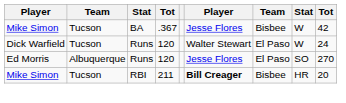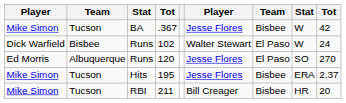 <table class="wikitable">
 <tr>
 <th>Player</th>
 <th>Team</th>
 <th>Stat</th>
 <th>Tot</th>
 <th></th>
 <th>Player</th>
 <th>Team</th>
 <th>Stat</th>
 <th>Tot</th>
 </tr>
 <tr>
 <td><a href='#'>Mike Simon</a></td>
 <td>Tucson</td>
 <td>BA</td>
 <td>.367</td>
 <td></td>
 <td><a href='#'>Jesse Flores</a></td>
 <td>Bisbee</td>
 <td>W</td>
 <td>42</td>
 </tr>
 <tr>
 <td>Dick Warfield</td>
-<td>Tucson</td>
+<td>Bisbee</td>
 <td>Runs</td>
-<td>120</td>
+<td>102</td>
 <td></td>
 <td>Walter Stewart</td>
 <td>El Paso</td>
 <td>W</td>
 <td>24</td>
 </tr>
 <tr>
 <td>Ed Morris</td>
 <td>Albuquerque</td>
 <td>Runs</td>
 <td>120</td>
 <td></td>
 <td><a href='#'>Jesse Flores</a></td>
 <td>El Paso</td>
 <td>SO</td>
 <td>270</td>
 </tr>
 <tr>
 <td><a href='#'>Mike Simon</a></td>
 <td>Tucson</td>
+<td>Hits</td>
+<td>195</td>
+<td></td>
+<td><a href='#'>Jesse Flores</a></td>
+<td>Bisbee</td>
+<td>ERA</td>
+<td>2.37</td>
+</tr>
+<tr>
+<td><a href='#'>Mike Simon</a></td>
+<td>Tucson</td>
 <td>RBI</td>
 <td>211</td>
 <td></td>
-<td><strong>Bill Creager</strong></td>
+<td>Bill Creager</td>
 <td>Bisbee</td>
 <td>HR</td>
 <td>20</td>
 </tr>
 </table>
